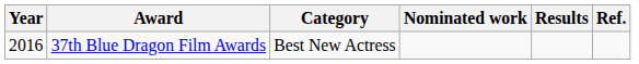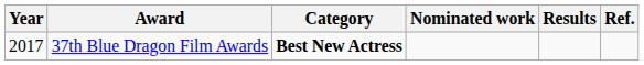 <table class="wikitable">
 <tr>
 <th>Year</th>
 <th>Award</th>
 <th>Category</th>
 <th>Nominated work</th>
 <th>Results</th>
 <th>Ref.</th>
 </tr>
 <tr>
-<td>2016</td>
+<td>2017</td>
 <td><a href='#'>37th Blue Dragon Film Awards</a></td>
-<td>Best New Actress</td>
+<td><strong>Best New Actress</strong></td>
 <td><em></em></td>
 <td></td>
 <td></td>
 </tr>
 </table>
